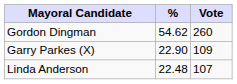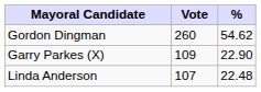 <table class="wikitable">
 <tr>
 <th style="background:#ddf; width:200px;">Mayoral Candidate</th>
+<th style="background:#ddf; width:50px;">Vote</th>
 <th style="background:#ddf; width:30px;">%</th>
-<th style="background:#ddf; width:50px;">Vote</th>
 </tr>
 <tr>
 <td>Gordon Dingman</td>
+<td>260</td>
 <td>54.62</td>
-<td>260</td>
 </tr>
 <tr>
 <td>Garry Parkes (X)</td>
+<td>109</td>
 <td>22.90</td>
-<td>109</td>
 </tr>
 <tr>
 <td>Linda Anderson</td>
+<td>107</td>
 <td>22.48</td>
-<td>107</td>
 </tr>
 </table>
